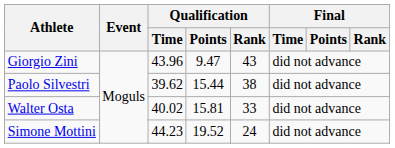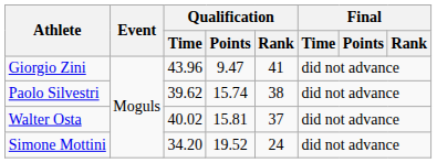 <table class="wikitable" style="font-size:90%">
 <tr>
 <th rowspan="2">Athlete</th>
 <th rowspan="2">Event</th>
 <th colspan="3">Qualification</th>
 <th colspan="3">Final</th>
 </tr>
 <tr>
 <th>Time</th>
 <th>Points</th>
 <th>Rank</th>
 <th>Time</th>
 <th>Points</th>
 <th>Rank</th>
 </tr>
 <tr>
 <td><a href='#'>Giorgio Zini</a></td>
 <td rowspan="4">Moguls</td>
 <td align="center">43.96</td>
 <td align="center">9.47</td>
-<td align="center">43</td>
+<td align="center">41</td>
 <td colspan="3">did not advance</td>
 </tr>
 <tr>
 <td><a href='#'>Paolo Silvestri</a></td>
 <td align="center">39.62</td>
-<td align="center">15.44</td>
+<td align="center">15.74</td>
 <td align="center">38</td>
 <td colspan="3">did not advance</td>
 </tr>
 <tr>
 <td><a href='#'>Walter Osta</a></td>
 <td align="center">40.02</td>
 <td align="center">15.81</td>
-<td align="center">33</td>
+<td align="center">37</td>
 <td colspan="3">did not advance</td>
 </tr>
 <tr>
 <td><a href='#'>Simone Mottini</a></td>
-<td align="center">44.23</td>
+<td align="center">34.20</td>
 <td align="center">19.52</td>
 <td align="center">24</td>
 <td colspan="3">did not advance</td>
 </tr>
 </table>
